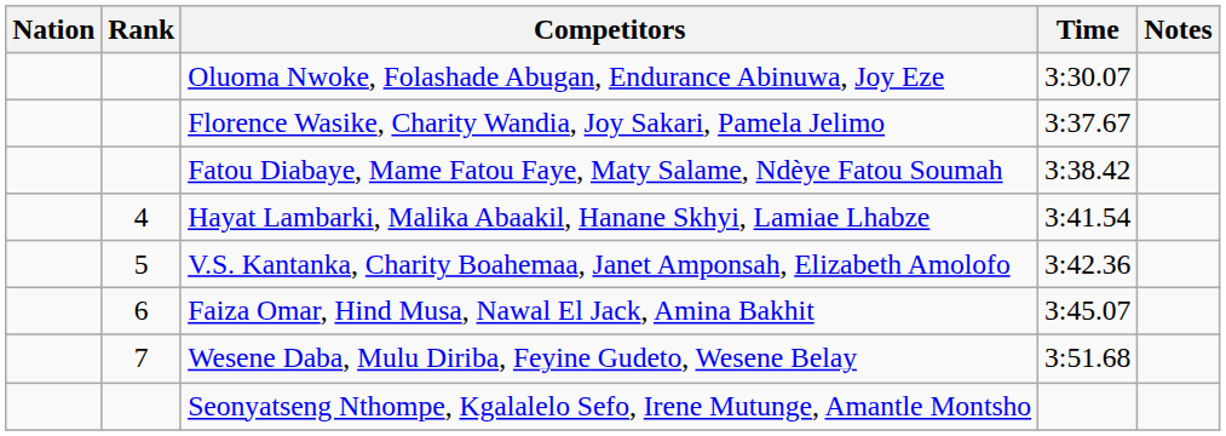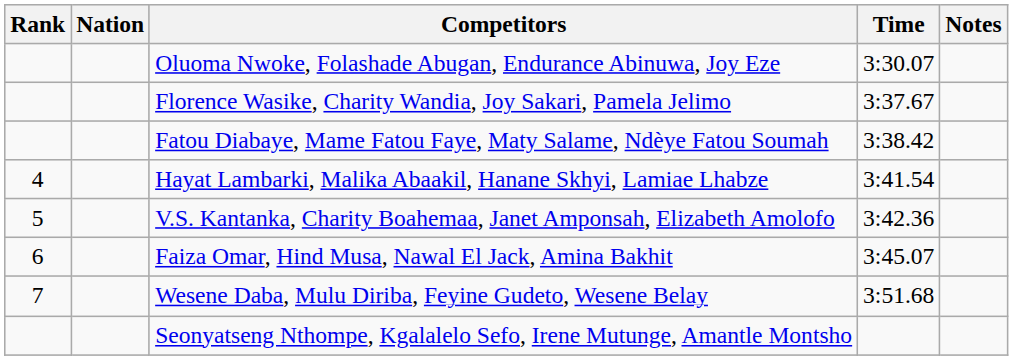 <table class="wikitable sortable" style="text-align:center; font-size:95%">
 <tr>
+<th>Rank</th>
 <th>Nation</th>
-<th>Rank</th>
 <th>Competitors</th>
 <th>Time</th>
 <th>Notes</th>
 </tr>
 <tr>
+<td></td>
 <td align=left></td>
-<td></td>
 <td align=left><a href='#'>Oluoma Nwoke</a>, <a href='#'>Folashade Abugan</a>, <a href='#'>Endurance Abinuwa</a>, <a href='#'>Joy Eze</a></td>
 <td>3:30.07</td>
 <td></td>
 </tr>
 <tr>
+<td></td>
 <td align=left></td>
-<td></td>
 <td align=left><a href='#'>Florence Wasike</a>, <a href='#'>Charity Wandia</a>, <a href='#'>Joy Sakari</a>, <a href='#'>Pamela Jelimo</a></td>
 <td>3:37.67</td>
 <td></td>
 </tr>
 <tr>
+<td></td>
 <td align=left></td>
-<td></td>
 <td align=left><a href='#'>Fatou Diabaye</a>, <a href='#'>Mame Fatou Faye</a>, <a href='#'>Maty Salame</a>, <a href='#'>Ndèye Fatou Soumah</a></td>
 <td>3:38.42</td>
 <td></td>
 </tr>
 <tr>
+<td>4</td>
 <td align=left></td>
-<td>4</td>
 <td align=left><a href='#'>Hayat Lambarki</a>, <a href='#'>Malika Abaakil</a>, <a href='#'>Hanane Skhyi</a>, <a href='#'>Lamiae Lhabze</a></td>
 <td>3:41.54</td>
 <td></td>
 </tr>
 <tr>
+<td>5</td>
 <td align=left></td>
-<td>5</td>
 <td align=left><a href='#'>V.S. Kantanka</a>, <a href='#'>Charity Boahemaa</a>, <a href='#'>Janet Amponsah</a>, <a href='#'>Elizabeth Amolofo</a></td>
 <td>3:42.36</td>
 <td></td>
 </tr>
 <tr>
+<td>6</td>
 <td align=left></td>
-<td>6</td>
 <td align=left><a href='#'>Faiza Omar</a>, <a href='#'>Hind Musa</a>, <a href='#'>Nawal El Jack</a>, <a href='#'>Amina Bakhit</a></td>
 <td>3:45.07</td>
 <td></td>
 </tr>
 <tr>
+<td>7</td>
 <td align=left></td>
-<td>7</td>
 <td align=left><a href='#'>Wesene Daba</a>, <a href='#'>Mulu Diriba</a>, <a href='#'>Feyine Gudeto</a>, <a href='#'>Wesene Belay</a></td>
 <td>3:51.68</td>
 <td></td>
 </tr>
 <tr>
+<td></td>
 <td align=left></td>
-<td></td>
 <td align=left><a href='#'>Seonyatseng Nthompe</a>, <a href='#'>Kgalalelo Sefo</a>, <a href='#'>Irene Mutunge</a>, <a href='#'>Amantle Montsho</a></td>
 <td></td>
 <td></td>
 </tr>
 </table>
